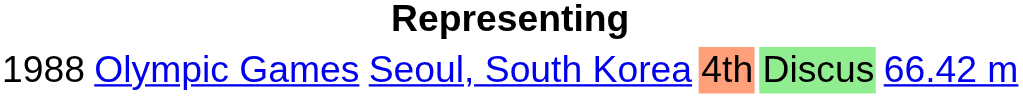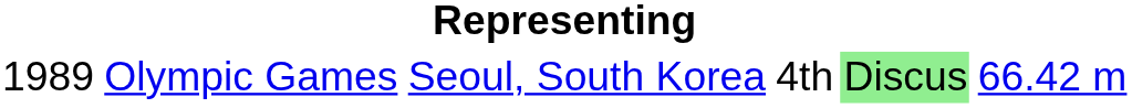 <table>
 <tr>
 <th colspan="6">Representing </th>
 </tr>
 <tr>
-<td>1988</td>
+<td>1989</td>
 <td><a href='#'>Olympic Games</a></td>
 <td><a href='#'>Seoul, South Korea</a></td>
-<td style="background: lightsalmon;">4th</td>
+<td>4th</td>
 <td style="background: lightgreen;">Discus</td>
 <td><a href='#'>66.42 m</a></td>
 </tr>
 </table>
